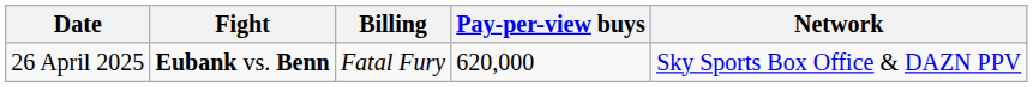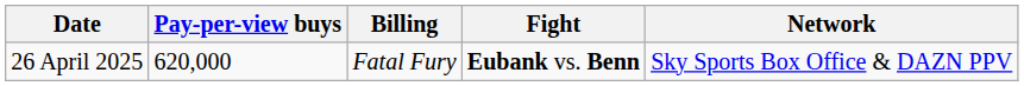 <table class="wikitable">
 <tr>
 <th>Date</th>
+<th><a href='#'>Pay-per-view</a> buys</th>
+<th>Billing</th>
 <th>Fight</th>
-<th>Billing</th>
-<th><a href='#'>Pay-per-view</a> buys</th>
 <th>Network</th>
 </tr>
 <tr>
 <td>26 April 2025</td>
+<td>620,000</td>
+<td><em>Fatal Fury</em></td>
 <td><strong>Eubank</strong> vs. <strong>Benn</strong></td>
-<td><em>Fatal Fury</em></td>
-<td>620,000</td>
 <td><a href='#'>Sky Sports Box Office</a> & <a href='#'>DAZN PPV</a></td>
 </tr>
 </table>
